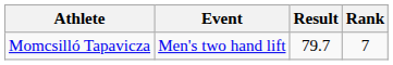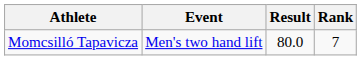 <table class=wikitable style="font-size:90%; text-align:center">
 <tr>
 <th>Athlete</th>
 <th>Event</th>
 <th>Result</th>
 <th>Rank</th>
 </tr>
 <tr>
 <td align=left><a href='#'>Momcsilló Tapavicza</a></td>
 <td align=left><a href='#'>Men's two hand lift</a></td>
-<td>79.7</td>
+<td>80.0</td>
 <td>7</td>
 </tr>
 </table>
